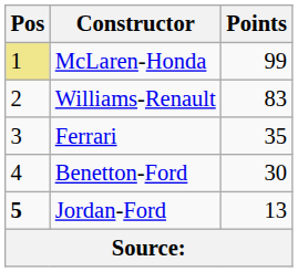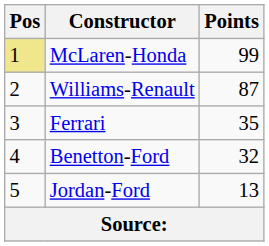 <table class="wikitable" style="font-size:95%;">
 <tr>
 <th>Pos</th>
 <th>Constructor</th>
 <th>Points</th>
 </tr>
 <tr>
 <td style="background: khaki;">1</td>
 <td> <a href='#'>McLaren</a>-<a href='#'>Honda</a></td>
 <td align="right">99</td>
 </tr>
 <tr>
 <td>2</td>
 <td> <a href='#'>Williams</a>-<a href='#'>Renault</a></td>
-<td align="right">83</td>
+<td align="right">87</td>
 </tr>
 <tr>
 <td>3</td>
 <td> <a href='#'>Ferrari</a></td>
 <td align="right">35</td>
 </tr>
 <tr>
 <td>4</td>
 <td> <a href='#'>Benetton</a>-<a href='#'>Ford</a></td>
-<td align="right">30</td>
+<td align="right">32</td>
 </tr>
 <tr>
-<td><strong>5</strong></td>
+<td>5</td>
 <td> <a href='#'>Jordan</a>-<a href='#'>Ford</a></td>
 <td align="right">13</td>
 </tr>
 <tr>
 <th colspan=4>Source: </th>
 </tr>
 </table>
